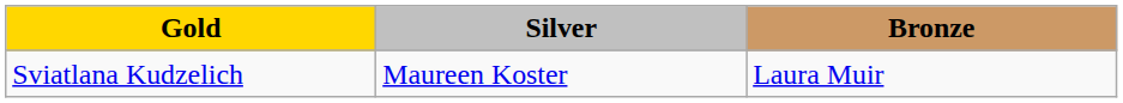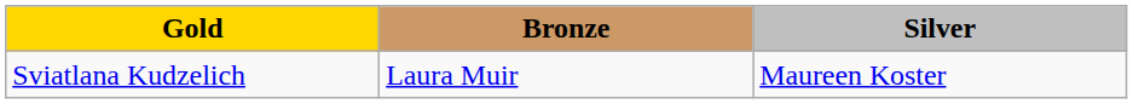 <table class="wikitable" style="text-align:left">
 <tr align="center">
 <td width=200 bgcolor=gold><strong>Gold</strong></td>
+<td width=200 bgcolor=CC9966><strong>Bronze</strong></td>
 <td width=200 bgcolor=silver><strong>Silver</strong></td>
-<td width=200 bgcolor=CC9966><strong>Bronze</strong></td>
 </tr>
 <tr>
 <td><a href='#'>Sviatlana Kudzelich</a><br><em></em></td>
+<td><a href='#'>Laura Muir</a><br><em></em></td>
 <td><a href='#'>Maureen Koster</a><br><em></em></td>
-<td><a href='#'>Laura Muir</a><br><em></em></td>
 </tr>
 </table>
